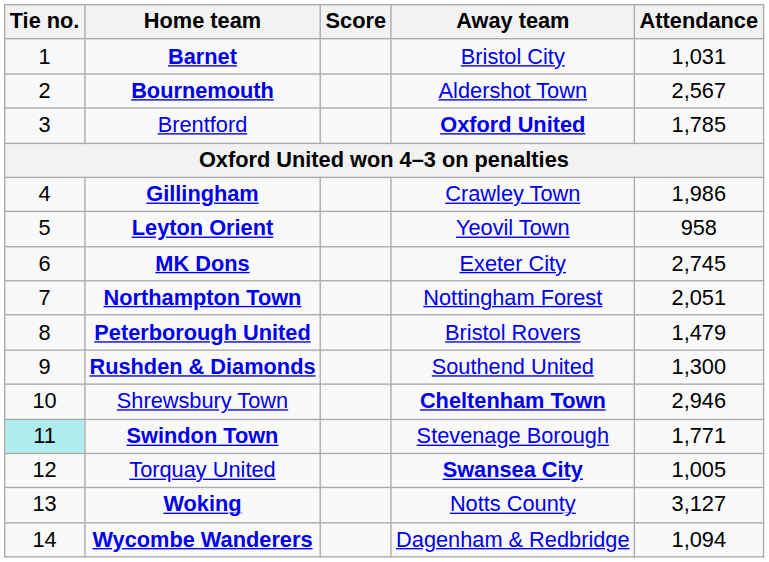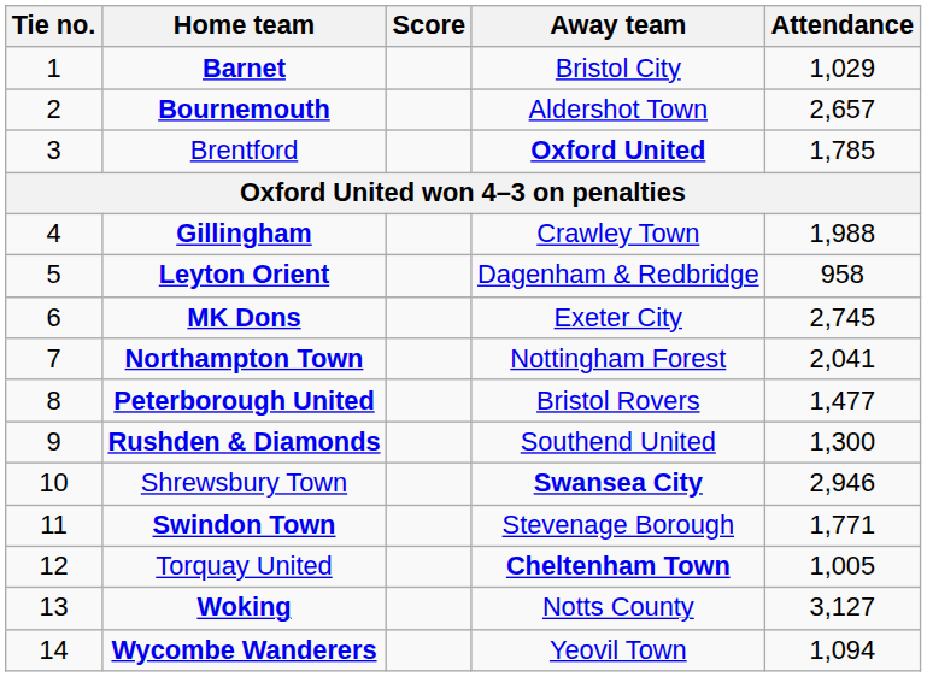 <table class="wikitable" style="text-align: center">
 <tr>
 <th>Tie no.</th>
 <th>Home team</th>
 <th>Score</th>
 <th>Away team</th>
 <th>Attendance</th>
 </tr>
 <tr>
 <td>1</td>
 <td><strong><a href='#'>Barnet</a></strong></td>
 <td></td>
 <td><a href='#'>Bristol City</a></td>
-<td>1,031</td>
+<td>1,029</td>
 </tr>
 <tr>
 <td>2</td>
 <td><strong><a href='#'>Bournemouth</a></strong></td>
 <td></td>
 <td><a href='#'>Aldershot Town</a></td>
-<td>2,567</td>
+<td>2,657</td>
 </tr>
 <tr>
 <td>3</td>
 <td><a href='#'>Brentford</a></td>
 <td></td>
 <td><strong><a href='#'>Oxford United</a></strong></td>
 <td>1,785</td>
 </tr>
 <tr>
 <th colspan=5>Oxford United won 4–3 on penalties</th>
 </tr>
 <tr>
 <td>4</td>
 <td><strong><a href='#'>Gillingham</a></strong></td>
 <td></td>
 <td><a href='#'>Crawley Town</a></td>
-<td>1,986</td>
+<td>1,988</td>
 </tr>
 <tr>
 <td>5</td>
 <td><strong><a href='#'>Leyton Orient</a></strong></td>
 <td></td>
-<td><a href='#'>Yeovil Town</a></td>
+<td><a href='#'>Dagenham & Redbridge</a></td>
 <td>958</td>
 </tr>
 <tr>
 <td>6</td>
 <td><strong><a href='#'>MK Dons</a></strong></td>
 <td></td>
 <td><a href='#'>Exeter City</a></td>
 <td>2,745</td>
 </tr>
 <tr>
 <td>7</td>
 <td><strong><a href='#'>Northampton Town</a></strong></td>
 <td></td>
 <td><a href='#'>Nottingham Forest</a></td>
-<td>2,051</td>
+<td>2,041</td>
 </tr>
 <tr>
 <td>8</td>
 <td><strong><a href='#'>Peterborough United</a></strong></td>
 <td></td>
 <td><a href='#'>Bristol Rovers</a></td>
-<td>1,479</td>
+<td>1,477</td>
 </tr>
 <tr>
 <td>9</td>
 <td><strong><a href='#'>Rushden & Diamonds</a></strong></td>
 <td></td>
 <td><a href='#'>Southend United</a></td>
 <td>1,300</td>
 </tr>
 <tr>
 <td>10</td>
 <td><a href='#'>Shrewsbury Town</a></td>
 <td></td>
-<td><strong><a href='#'>Cheltenham Town</a></strong></td>
+<td><strong><a href='#'>Swansea City</a></strong></td>
 <td>2,946</td>
 </tr>
 <tr>
-<td style="background: paleturquoise;">11</td>
+<td>11</td>
 <td><strong><a href='#'>Swindon Town</a></strong></td>
 <td></td>
 <td><a href='#'>Stevenage Borough</a></td>
 <td>1,771</td>
 </tr>
 <tr>
 <td>12</td>
 <td><a href='#'>Torquay United</a></td>
 <td></td>
-<td><strong><a href='#'>Swansea City</a></strong></td>
+<td><strong><a href='#'>Cheltenham Town</a></strong></td>
 <td>1,005</td>
 </tr>
 <tr>
 <td>13</td>
 <td><strong><a href='#'>Woking</a></strong></td>
 <td></td>
 <td><a href='#'>Notts County</a></td>
 <td>3,127</td>
 </tr>
 <tr>
 <td>14</td>
 <td><strong><a href='#'>Wycombe Wanderers</a></strong></td>
 <td></td>
-<td><a href='#'>Dagenham & Redbridge</a></td>
+<td><a href='#'>Yeovil Town</a></td>
 <td>1,094</td>
 </tr>
 </table>
